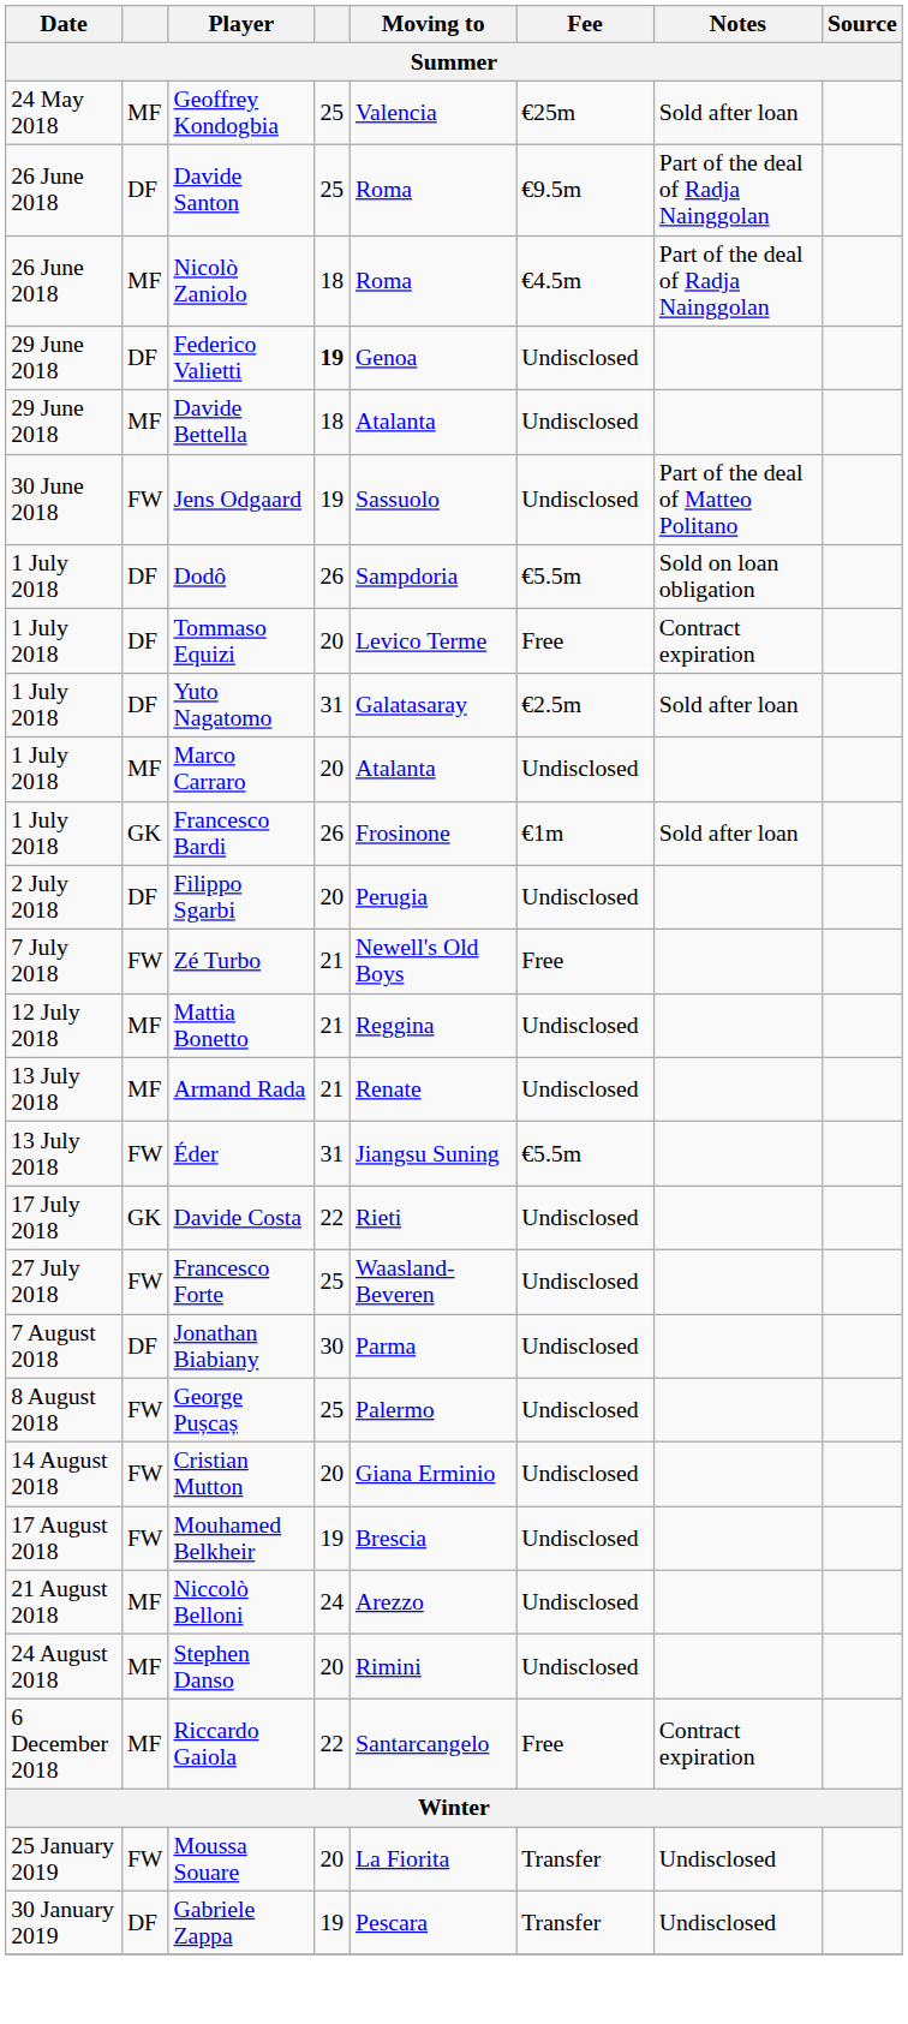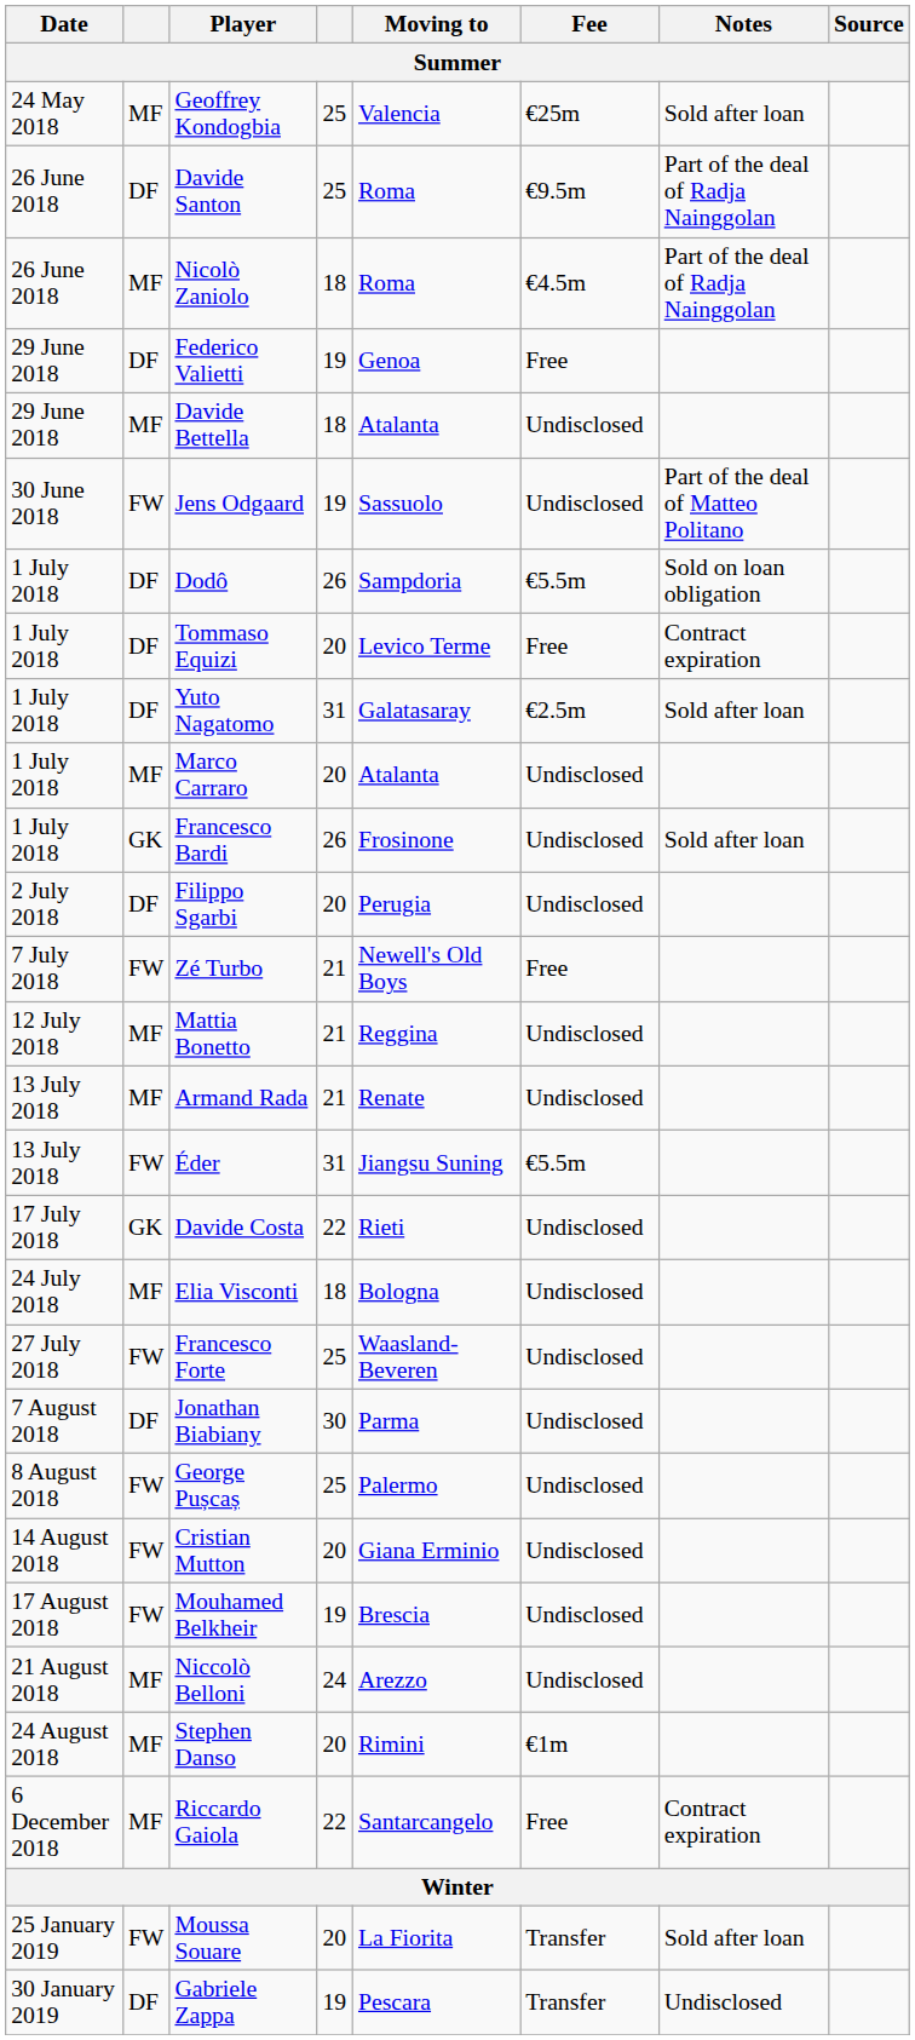 <table class="wikitable sortable">
 <tr>
 <th style="width:100px;">Date</th>
 <th style="width:20px;"></th>
 <th style="width:190px;">Player</th>
 <th style="width:20px;"></th>
 <th style="width:180px;">Moving to</th>
 <th style="width:120px;" class="unsortable">Fee</th>
 <th style="width:250px;" class="unsortable">Notes</th>
 <th style="width:20px;">Source</th>
 </tr>
 <tr>
 <th colspan=8>Summer</th>
 </tr>
 <tr>
 <td>24 May 2018</td>
 <td>MF</td>
 <td> <a href='#'>Geoffrey Kondogbia</a></td>
 <td>25</td>
 <td> <a href='#'>Valencia</a></td>
 <td>€25m</td>
 <td>Sold after loan</td>
 <td></td>
 </tr>
 <tr>
 <td>26 June 2018</td>
 <td>DF</td>
 <td> <a href='#'>Davide Santon</a></td>
 <td>25</td>
 <td> <a href='#'>Roma</a></td>
 <td>€9.5m</td>
 <td>Part of the deal of <a href='#'>Radja Nainggolan</a></td>
 <td></td>
 </tr>
 <tr>
 <td>26 June 2018</td>
 <td>MF</td>
 <td> <a href='#'>Nicolò Zaniolo</a></td>
 <td>18</td>
 <td> <a href='#'>Roma</a></td>
 <td>€4.5m</td>
 <td>Part of the deal of <a href='#'>Radja Nainggolan</a></td>
 <td></td>
 </tr>
 <tr>
 <td>29 June 2018</td>
 <td>DF</td>
 <td> <a href='#'>Federico Valietti</a></td>
-<td><strong>19</strong></td>
+<td>19</td>
 <td> <a href='#'>Genoa</a></td>
-<td>Undisclosed</td>
+<td>Free</td>
 <td></td>
 <td></td>
 </tr>
 <tr>
 <td>29 June 2018</td>
 <td>MF</td>
 <td> <a href='#'>Davide Bettella</a></td>
 <td>18</td>
 <td> <a href='#'>Atalanta</a></td>
 <td>Undisclosed</td>
 <td></td>
 <td></td>
 </tr>
 <tr>
 <td>30 June 2018</td>
 <td>FW</td>
 <td> <a href='#'>Jens Odgaard</a></td>
 <td>19</td>
 <td> <a href='#'>Sassuolo</a></td>
 <td>Undisclosed</td>
 <td>Part of the deal of <a href='#'>Matteo Politano</a></td>
 <td></td>
 </tr>
 <tr>
 <td>1 July 2018</td>
 <td>DF</td>
 <td> <a href='#'>Dodô</a></td>
 <td>26</td>
 <td> <a href='#'>Sampdoria</a></td>
 <td>€5.5m</td>
 <td>Sold on loan obligation</td>
 <td></td>
 </tr>
 <tr>
 <td>1 July 2018</td>
 <td>DF</td>
 <td> <a href='#'>Tommaso Equizi</a></td>
 <td>20</td>
 <td> <a href='#'>Levico Terme</a></td>
 <td>Free</td>
 <td>Contract expiration</td>
 <td></td>
 </tr>
 <tr>
 <td>1 July 2018</td>
 <td>DF</td>
 <td> <a href='#'>Yuto Nagatomo</a></td>
 <td>31</td>
 <td> <a href='#'>Galatasaray</a></td>
 <td>€2.5m</td>
 <td>Sold after loan</td>
 <td></td>
 </tr>
 <tr>
 <td>1 July 2018</td>
 <td>MF</td>
 <td> <a href='#'>Marco Carraro</a></td>
 <td>20</td>
 <td> <a href='#'>Atalanta</a></td>
 <td>Undisclosed</td>
 <td></td>
 <td></td>
 </tr>
 <tr>
 <td>1 July 2018</td>
 <td>GK</td>
 <td> <a href='#'>Francesco Bardi</a></td>
 <td>26</td>
 <td> <a href='#'>Frosinone</a></td>
-<td>€1m</td>
+<td>Undisclosed</td>
 <td>Sold after loan</td>
 <td></td>
 </tr>
 <tr>
 <td>2 July 2018</td>
 <td>DF</td>
 <td> <a href='#'>Filippo Sgarbi</a></td>
 <td>20</td>
 <td> <a href='#'>Perugia</a></td>
 <td>Undisclosed</td>
 <td></td>
 <td></td>
 </tr>
 <tr>
 <td>7 July 2018</td>
 <td>FW</td>
 <td> <a href='#'>Zé Turbo</a></td>
 <td>21</td>
 <td> <a href='#'>Newell's Old Boys</a></td>
 <td>Free</td>
 <td></td>
 <td></td>
 </tr>
 <tr>
 <td>12 July 2018</td>
 <td>MF</td>
 <td> <a href='#'>Mattia Bonetto</a></td>
 <td>21</td>
 <td> <a href='#'>Reggina</a></td>
 <td>Undisclosed</td>
 <td></td>
 <td></td>
 </tr>
 <tr>
 <td>13 July 2018</td>
 <td>MF</td>
 <td> <a href='#'>Armand Rada</a></td>
 <td>21</td>
 <td> <a href='#'>Renate</a></td>
 <td>Undisclosed</td>
 <td></td>
 <td></td>
 </tr>
 <tr>
 <td>13 July 2018</td>
 <td>FW</td>
 <td> <a href='#'>Éder</a></td>
 <td>31</td>
 <td> <a href='#'>Jiangsu Suning</a></td>
 <td>€5.5m</td>
 <td></td>
 <td></td>
 </tr>
 <tr>
 <td>17 July 2018</td>
 <td>GK</td>
 <td> <a href='#'>Davide Costa</a></td>
 <td>22</td>
 <td> <a href='#'>Rieti</a></td>
+<td>Undisclosed</td>
+<td></td>
+<td></td>
+</tr>
+<tr>
+<td>24 July 2018</td>
+<td>MF</td>
+<td> <a href='#'>Elia Visconti</a></td>
+<td>18</td>
+<td> <a href='#'>Bologna</a></td>
 <td>Undisclosed</td>
 <td></td>
 <td></td>
 </tr>
 <tr>
 <td>27 July 2018</td>
 <td>FW</td>
 <td> <a href='#'>Francesco Forte</a></td>
 <td>25</td>
 <td> <a href='#'>Waasland-Beveren</a></td>
 <td>Undisclosed</td>
 <td></td>
 <td></td>
 </tr>
 <tr>
 <td>7 August 2018</td>
 <td>DF</td>
 <td> <a href='#'>Jonathan Biabiany</a></td>
 <td>30</td>
 <td> <a href='#'>Parma</a></td>
 <td>Undisclosed</td>
 <td></td>
 <td></td>
 </tr>
 <tr>
 <td>8 August 2018</td>
 <td>FW</td>
 <td> <a href='#'>George Pușcaș</a></td>
 <td>25</td>
 <td> <a href='#'>Palermo</a></td>
 <td>Undisclosed</td>
 <td></td>
 <td></td>
 </tr>
 <tr>
 <td>14 August 2018</td>
 <td>FW</td>
 <td> <a href='#'>Cristian Mutton</a></td>
 <td>20</td>
 <td> <a href='#'>Giana Erminio</a></td>
 <td>Undisclosed</td>
 <td></td>
 <td></td>
 </tr>
 <tr>
 <td>17 August 2018</td>
 <td>FW</td>
 <td> <a href='#'>Mouhamed Belkheir</a></td>
 <td>19</td>
 <td> <a href='#'>Brescia</a></td>
 <td>Undisclosed</td>
 <td></td>
 <td></td>
 </tr>
 <tr>
 <td>21 August 2018</td>
 <td>MF</td>
 <td> <a href='#'>Niccolò Belloni</a></td>
 <td>24</td>
 <td> <a href='#'>Arezzo</a></td>
 <td>Undisclosed</td>
 <td></td>
 <td></td>
 </tr>
 <tr>
 <td>24 August 2018</td>
 <td>MF</td>
 <td> <a href='#'>Stephen Danso</a></td>
 <td>20</td>
 <td> <a href='#'>Rimini</a></td>
-<td>Undisclosed</td>
+<td>€1m</td>
 <td></td>
 <td></td>
 </tr>
 <tr>
 <td>6 December 2018</td>
 <td>MF</td>
 <td> <a href='#'>Riccardo Gaiola</a></td>
 <td>22</td>
 <td> <a href='#'>Santarcangelo</a></td>
 <td>Free</td>
 <td>Contract expiration</td>
 <td></td>
 </tr>
 <tr>
 <th colspan=8>Winter</th>
 </tr>
 <tr>
 <td>25 January 2019</td>
 <td>FW</td>
 <td> <a href='#'>Moussa Souare</a></td>
 <td>20</td>
 <td> <a href='#'>La Fiorita</a></td>
 <td>Transfer</td>
-<td>Undisclosed</td>
+<td>Sold after loan</td>
 <td></td>
 </tr>
 <tr>
 <td>30 January 2019</td>
 <td>DF</td>
 <td> <a href='#'>Gabriele Zappa</a></td>
 <td>19</td>
 <td> <a href='#'>Pescara</a></td>
 <td>Transfer</td>
 <td>Undisclosed</td>
 <td></td>
 </tr>
 <tr>
 </tr>
 </table>
